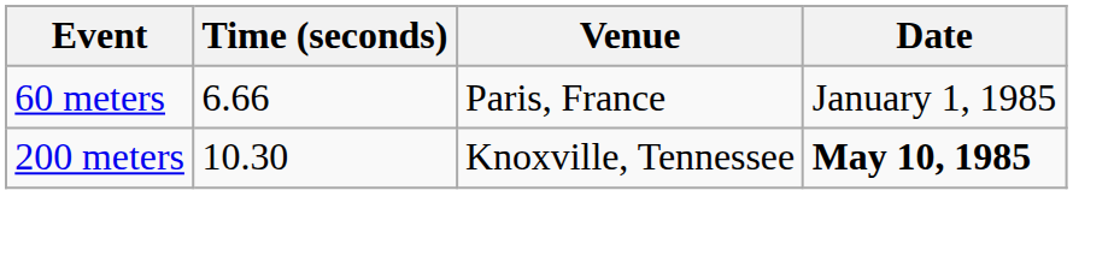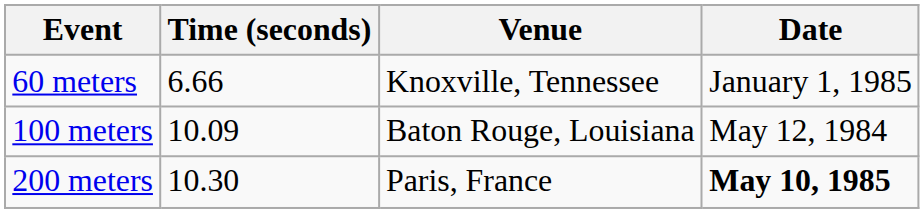 <table class="wikitable">
 <tr>
 <th>Event</th>
 <th>Time (seconds)</th>
 <th>Venue</th>
 <th>Date</th>
 </tr>
 <tr>
 <td><a href='#'>60 meters</a></td>
 <td>6.66</td>
-<td>Paris, France</td>
+<td>Knoxville, Tennessee</td>
 <td>January 1, 1985</td>
+</tr>
+<tr>
+<td><a href='#'>100 meters</a></td>
+<td>10.09</td>
+<td>Baton Rouge, Louisiana</td>
+<td>May 12, 1984</td>
 </tr>
 <tr>
 <td><a href='#'>200 meters</a></td>
 <td>10.30</td>
-<td>Knoxville, Tennessee</td>
+<td>Paris, France</td>
 <td><strong>May 10, 1985</strong></td>
 </tr>
 </table>
